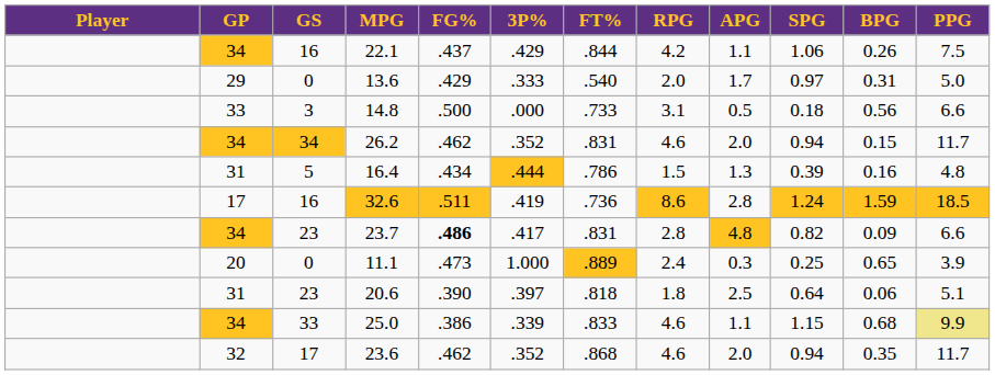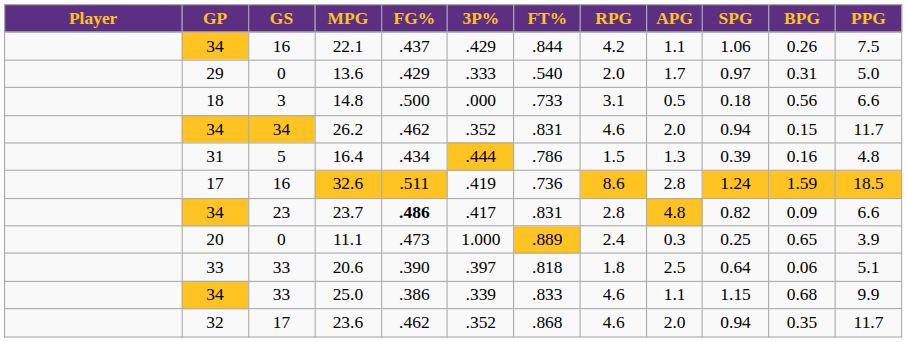 <table class="wikitable sortable" style="text-align:center;">
 <tr>
 <th style="background:#5c2f83;color:#FFC322;" width="16%">Player</th>
 <th style="background:#5c2f83;color:#FFC322;" width="6%">GP</th>
 <th style="background:#5c2f83;color:#FFC322;" width="6%">GS</th>
 <th style="background:#5c2f83;color:#FFC322;" width="6%">MPG</th>
 <th style="background:#5c2f83;color:#FFC322;" width="6%">FG%</th>
 <th style="background:#5c2f83;color:#FFC322;" width="6%">3P%</th>
 <th style="background:#5c2f83;color:#FFC322;" width="6%">FT%</th>
 <th style="background:#5c2f83;color:#FFC322;" width="6%">RPG</th>
 <th style="background:#5c2f83;color:#FFC322;" width="5%">APG</th>
 <th style="background:#5c2f83;color:#FFC322;" width="6%">SPG</th>
 <th style="background:#5c2f83;color:#FFC322;" width="6%">BPG</th>
 <th style="background:#5c2f83;color:#FFC322;" width="6%">PPG</th>
 </tr>
 <tr>
 <td></td>
 <td style="background:#FFC322">34</td>
 <td>16</td>
 <td>22.1</td>
 <td>.437</td>
 <td>.429</td>
 <td>.844</td>
 <td>4.2</td>
 <td>1.1</td>
 <td>1.06</td>
 <td>0.26</td>
 <td>7.5</td>
 </tr>
 <tr>
 <td></td>
 <td>29</td>
 <td>0</td>
 <td>13.6</td>
 <td>.429</td>
 <td>.333</td>
 <td>.540</td>
 <td>2.0</td>
 <td>1.7</td>
 <td>0.97</td>
 <td>0.31</td>
 <td>5.0</td>
 </tr>
 <tr>
 <td></td>
-<td>33</td>
+<td>18</td>
 <td>3</td>
 <td>14.8</td>
 <td>.500</td>
 <td>.000</td>
 <td>.733</td>
 <td>3.1</td>
 <td>0.5</td>
 <td>0.18</td>
 <td>0.56</td>
 <td>6.6</td>
 </tr>
 <tr>
 <td></td>
 <td style="background:#FFC322">34</td>
 <td style="background:#FFC322">34</td>
 <td>26.2</td>
 <td>.462</td>
 <td>.352</td>
 <td>.831</td>
 <td>4.6</td>
 <td>2.0</td>
 <td>0.94</td>
 <td>0.15</td>
 <td>11.7</td>
 </tr>
 <tr>
 <td></td>
 <td>31</td>
 <td>5</td>
 <td>16.4</td>
 <td>.434</td>
 <td style="background:#FFC322">.444</td>
 <td>.786</td>
 <td>1.5</td>
 <td>1.3</td>
 <td>0.39</td>
 <td>0.16</td>
 <td>4.8</td>
 </tr>
 <tr>
 <td></td>
 <td>17</td>
 <td>16</td>
 <td style="background:#FFC322">32.6</td>
 <td style="background:#FFC322">.511</td>
 <td>.419</td>
 <td>.736</td>
 <td style="background:#FFC322">8.6</td>
 <td>2.8</td>
 <td style="background:#FFC322">1.24</td>
 <td style="background:#FFC322">1.59</td>
 <td style="background:#FFC322">18.5</td>
 </tr>
 <tr>
 <td></td>
 <td style="background:#FFC322">34</td>
 <td>23</td>
 <td>23.7</td>
 <td><strong>.486</strong></td>
 <td>.417</td>
 <td>.831</td>
 <td>2.8</td>
 <td style="background:#FFC322">4.8</td>
 <td>0.82</td>
 <td>0.09</td>
 <td>6.6</td>
 </tr>
 <tr>
 <td></td>
 <td>20</td>
 <td>0</td>
 <td>11.1</td>
 <td>.473</td>
 <td>1.000</td>
 <td style="background:#FFC322">.889</td>
 <td>2.4</td>
 <td>0.3</td>
 <td>0.25</td>
 <td>0.65</td>
 <td>3.9</td>
 </tr>
 <tr>
 <td></td>
-<td>31</td>
-<td>23</td>
+<td>33</td>
+<td>33</td>
 <td>20.6</td>
 <td>.390</td>
 <td>.397</td>
 <td>.818</td>
 <td>1.8</td>
 <td>2.5</td>
 <td>0.64</td>
 <td>0.06</td>
 <td>5.1</td>
 </tr>
 <tr>
 <td></td>
 <td style="background:#FFC322">34</td>
 <td>33</td>
 <td>25.0</td>
 <td>.386</td>
 <td>.339</td>
 <td>.833</td>
 <td>4.6</td>
 <td>1.1</td>
 <td>1.15</td>
 <td>0.68</td>
-<td style="background: khaki;">9.9</td>
+<td>9.9</td>
 </tr>
 <tr>
 <td></td>
 <td>32</td>
 <td>17</td>
 <td>23.6</td>
 <td>.462</td>
 <td>.352</td>
 <td>.868</td>
 <td>4.6</td>
 <td>2.0</td>
 <td>0.94</td>
 <td>0.35</td>
 <td>11.7</td>
 </tr>
 </table>
